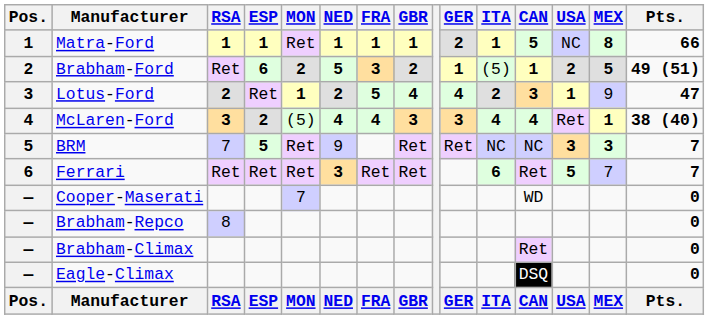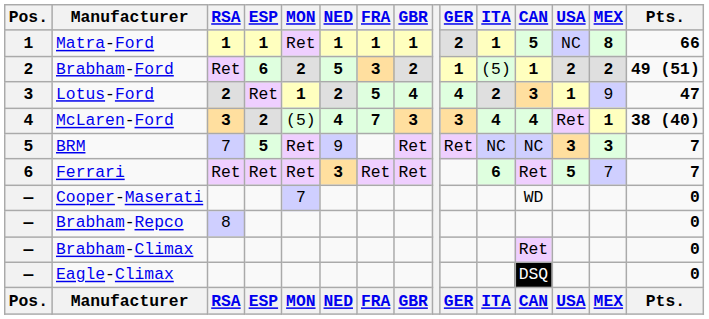 <table class="wikitable" style="font-size: 85%; text-align:center;">
 <tr valign="top">
 <th style="vertical-align:middle;">Pos.</th>
 <th style="vertical-align:middle;">Manufacturer</th>
 <th><a href='#'>RSA</a><br></th>
 <th><a href='#'>ESP</a><br></th>
 <th><a href='#'>MON</a><br></th>
 <th><a href='#'>NED</a><br></th>
 <th><a href='#'>FRA</a><br></th>
 <th><a href='#'>GBR</a><br></th>
 <th rowspan="12"></th>
 <th><a href='#'>GER</a><br></th>
 <th><a href='#'>ITA</a><br></th>
 <th><a href='#'>CAN</a><br></th>
 <th><a href='#'>USA</a><br></th>
 <th><a href='#'>MEX</a><br></th>
 <th style="vertical-align:middle;">Pts.</th>
 </tr>
 <tr>
 <th>1</th>
 <td align="left"> <a href='#'>Matra</a>-<a href='#'>Ford</a></td>
 <td style="background:#ffffbf;"><strong>1</strong></td>
 <td style="background:#ffffbf;"><strong>1</strong></td>
 <td style="background:#efcfff;">Ret</td>
 <td style="background:#ffffbf;"><strong>1</strong></td>
 <td style="background:#ffffbf;"><strong>1</strong></td>
 <td style="background:#ffffbf;"><strong>1</strong></td>
 <td style="background:#dfdfdf;"><strong>2</strong></td>
 <td style="background:#ffffbf;"><strong>1</strong></td>
 <td style="background:#dfffdf;"><strong>5</strong></td>
 <td style="background:#cfcfff;">NC</td>
 <td style="background:#dfffdf;"><strong>8</strong></td>
 <td align="right"><strong>66</strong></td>
 </tr>
 <tr>
 <th>2</th>
 <td align="left"> <a href='#'>Brabham</a>-<a href='#'>Ford</a></td>
 <td style="background:#efcfff;">Ret</td>
 <td style="background:#dfffdf;"><strong>6</strong></td>
 <td style="background:#dfdfdf;"><strong>2</strong></td>
 <td style="background:#dfffdf;"><strong>5</strong></td>
 <td style="background:#ffdf9f;"><strong>3</strong></td>
 <td style="background:#dfdfdf;"><strong>2</strong></td>
 <td style="background:#ffffbf;"><strong>1</strong></td>
 <td style="background:#dfffdf;">(5)</td>
 <td style="background:#ffffbf;"><strong>1</strong></td>
 <td style="background:#dfdfdf;"><strong>2</strong></td>
-<td style="background:#dfdfdf;"><strong>5</strong></td>
+<td style="background:#dfdfdf;"><strong>2</strong></td>
 <td align="right"><strong>49 (51)</strong></td>
 </tr>
 <tr>
 <th>3</th>
 <td align="left"> <a href='#'>Lotus</a>-<a href='#'>Ford</a></td>
 <td style="background:#dfdfdf;"><strong>2</strong></td>
 <td style="background:#efcfff;">Ret</td>
 <td style="background:#ffffbf;"><strong>1</strong></td>
 <td style="background:#dfdfdf;"><strong>2</strong></td>
 <td style="background:#dfffdf;"><strong>5</strong></td>
 <td style="background:#dfffdf;"><strong>4</strong></td>
 <td style="background:#dfffdf;"><strong>4</strong></td>
 <td style="background:#dfdfdf;"><strong>2</strong></td>
 <td style="background:#ffdf9f;"><strong>3</strong></td>
 <td style="background:#ffffbf;"><strong>1</strong></td>
 <td style="background:#cfcfff;">9</td>
 <td align="right"><strong>47</strong></td>
 </tr>
 <tr>
 <th>4</th>
 <td align="left"> <a href='#'>McLaren</a>-<a href='#'>Ford</a></td>
 <td style="background:#ffdf9f;"><strong>3</strong></td>
 <td style="background:#dfdfdf;"><strong>2</strong></td>
 <td style="background:#dfffdf;">(5)</td>
 <td style="background:#dfffdf;"><strong>4</strong></td>
-<td style="background:#dfffdf;"><strong>4</strong></td>
+<td style="background:#dfffdf;"><strong>7</strong></td>
 <td style="background:#ffdf9f;"><strong>3</strong></td>
 <td style="background:#ffdf9f;"><strong>3</strong></td>
 <td style="background:#dfffdf;"><strong>4</strong></td>
 <td style="background:#dfffdf;"><strong>4</strong></td>
 <td style="background:#efcfff;">Ret</td>
 <td style="background:#ffffbf;"><strong>1</strong></td>
 <td align="right"><strong>38 (40)</strong></td>
 </tr>
 <tr>
 <th>5</th>
 <td align="left"> <a href='#'>BRM</a></td>
 <td style="background:#cfcfff;">7</td>
 <td style="background:#dfffdf;"><strong>5</strong></td>
 <td style="background:#efcfff;">Ret</td>
 <td style="background:#cfcfff;">9</td>
 <td></td>
 <td style="background:#efcfff;">Ret</td>
 <td style="background:#efcfff;">Ret</td>
 <td style="background:#cfcfff;">NC</td>
 <td style="background:#cfcfff;">NC</td>
 <td style="background:#ffdf9f;"><strong>3</strong></td>
 <td style="background:#dfffdf;"><strong>3</strong></td>
 <td align="right"><strong>7</strong></td>
 </tr>
 <tr>
 <th>6</th>
 <td align="left"> <a href='#'>Ferrari</a></td>
 <td style="background:#efcfff;">Ret</td>
 <td style="background:#efcfff;">Ret</td>
 <td style="background:#efcfff;">Ret</td>
 <td style="background:#ffdf9f;"><strong>3</strong></td>
 <td style="background:#efcfff;">Ret</td>
 <td style="background:#efcfff;">Ret</td>
 <td></td>
 <td style="background:#dfffdf;"><strong>6</strong></td>
 <td style="background:#efcfff;">Ret</td>
 <td style="background:#dfffdf;"><strong>5</strong></td>
 <td style="background:#cfcfff;">7</td>
 <td align="right"><strong>7</strong></td>
 </tr>
 <tr>
 <th>—</th>
 <td align="left"> <a href='#'>Cooper</a>-<a href='#'>Maserati</a></td>
 <td></td>
 <td></td>
 <td style="background:#cfcfff;">7</td>
 <td></td>
 <td></td>
 <td></td>
 <td></td>
 <td></td>
 <td>WD</td>
 <td></td>
 <td></td>
 <td align="right"><strong>0</strong></td>
 </tr>
 <tr>
 <th>—</th>
 <td align="left"> <a href='#'>Brabham</a>-<a href='#'>Repco</a></td>
 <td style="background:#cfcfff;">8</td>
 <td></td>
 <td></td>
 <td></td>
 <td></td>
 <td></td>
 <td></td>
 <td></td>
 <td></td>
 <td></td>
 <td></td>
 <td align="right"><strong>0</strong></td>
 </tr>
 <tr>
 <th>—</th>
 <td align="left"> <a href='#'>Brabham</a>-<a href='#'>Climax</a></td>
 <td></td>
 <td></td>
 <td></td>
 <td></td>
 <td></td>
 <td></td>
 <td></td>
 <td></td>
 <td style="background:#efcfff;">Ret</td>
 <td></td>
 <td></td>
 <td align="right"><strong>0</strong></td>
 </tr>
 <tr>
 <th>—</th>
 <td align="left"> <a href='#'>Eagle</a>-<a href='#'>Climax</a></td>
 <td></td>
 <td></td>
 <td></td>
 <td></td>
 <td></td>
 <td></td>
 <td></td>
 <td></td>
 <td style="background:#000; color:white;">DSQ</td>
 <td></td>
 <td></td>
 <td align="right"><strong>0</strong></td>
 </tr>
 <tr valign="top">
 <th style="vertical-align:middle;">Pos.</th>
 <th style="vertical-align:middle;">Manufacturer</th>
 <th><a href='#'>RSA</a><br></th>
 <th><a href='#'>ESP</a><br></th>
 <th><a href='#'>MON</a><br></th>
 <th><a href='#'>NED</a><br></th>
 <th><a href='#'>FRA</a><br></th>
 <th><a href='#'>GBR</a><br></th>
 <th><a href='#'>GER</a><br></th>
 <th><a href='#'>ITA</a><br></th>
 <th><a href='#'>CAN</a><br></th>
 <th><a href='#'>USA</a><br></th>
 <th><a href='#'>MEX</a><br></th>
 <th style="vertical-align:middle;">Pts.</th>
 </tr>
 </table>
